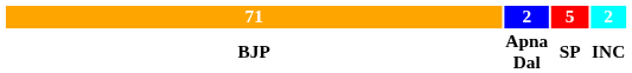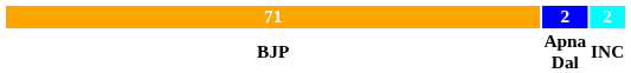 <table style="width:88%; text-align:center;">
 <tr style="color:white;">
 <td style="background:orange; width:88.75%;"><strong>71</strong></td>
 <td style="background:blue; width:2.5%;"><strong>2</strong></td>
-<td style="background:red; width:6.25%;"><strong>5</strong></td>
 <td style="background:aqua; width:2.5%;"><strong>2</strong></td>
 </tr>
 <tr>
 <td><span><strong>BJP</strong></span></td>
 <td><span><strong>Apna Dal</strong></span></td>
-<td><span><strong>SP</strong></span></td>
 <td><span><strong>INC</strong></span></td>
 </tr>
 </table>
